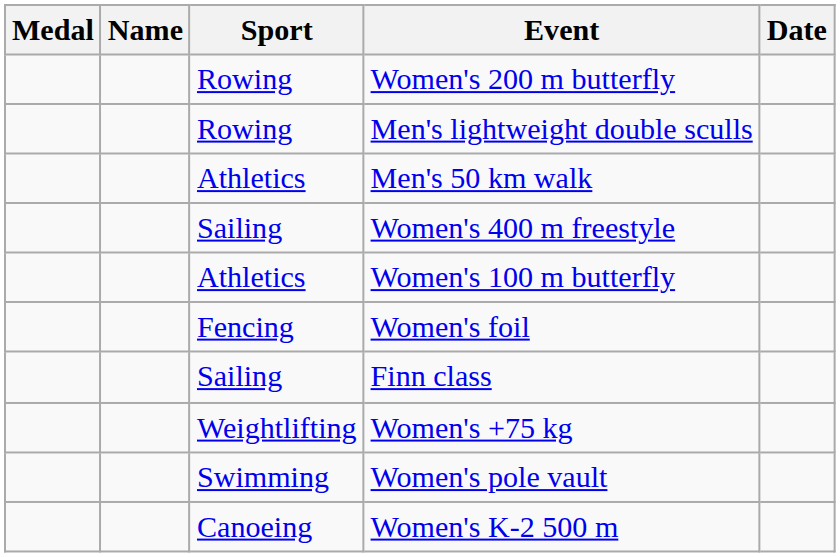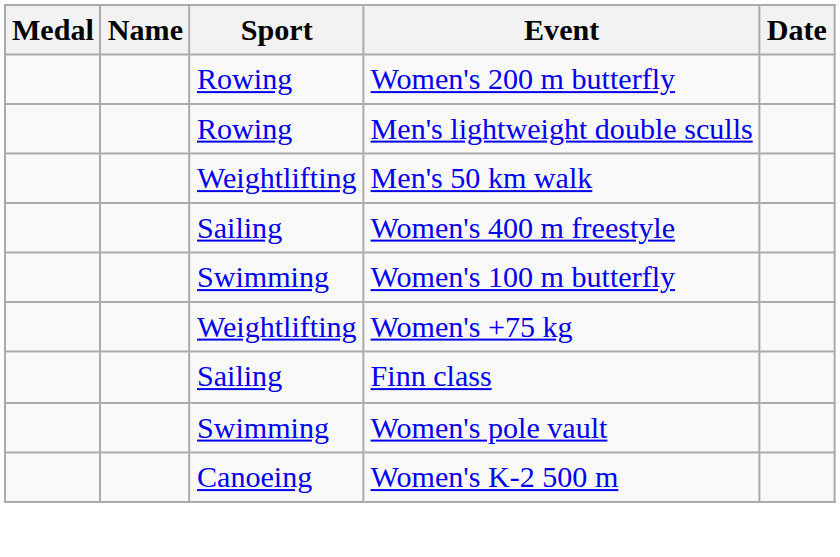 <table class="wikitable sortable" style="font-size:95%">
 <tr>
 <th>Medal</th>
 <th>Name</th>
 <th>Sport</th>
 <th>Event</th>
 <th>Date</th>
 </tr>
 <tr>
 <td></td>
 <td></td>
 <td><a href='#'>Rowing</a></td>
 <td><a href='#'>Women's 200 m butterfly</a></td>
 <td></td>
 </tr>
 <tr>
 <td></td>
 <td><br></td>
 <td><a href='#'>Rowing</a></td>
 <td><a href='#'>Men's lightweight double sculls</a></td>
 <td></td>
 </tr>
 <tr>
 <td></td>
 <td></td>
-<td><a href='#'>Athletics</a></td>
+<td><a href='#'>Weightlifting</a></td>
 <td><a href='#'>Men's 50 km walk</a></td>
 <td></td>
 </tr>
 <tr>
 <td></td>
 <td></td>
 <td><a href='#'>Sailing</a></td>
 <td><a href='#'>Women's 400 m freestyle</a></td>
 <td></td>
 </tr>
 <tr>
 <td></td>
 <td></td>
-<td><a href='#'>Athletics</a></td>
+<td><a href='#'>Swimming</a></td>
 <td><a href='#'>Women's 100 m butterfly</a></td>
 <td></td>
 </tr>
 <tr>
 <td></td>
 <td></td>
-<td><a href='#'>Fencing</a></td>
-<td><a href='#'>Women's foil</a></td>
+<td><a href='#'>Weightlifting</a></td>
+<td><a href='#'>Women's +75 kg</a></td>
 <td></td>
 </tr>
 <tr>
 <td></td>
 <td></td>
 <td><a href='#'>Sailing</a></td>
 <td><a href='#'>Finn class</a></td>
-<td></td>
-</tr>
-<tr>
-<td></td>
-<td></td>
-<td><a href='#'>Weightlifting</a></td>
-<td><a href='#'>Women's +75 kg</a></td>
 <td></td>
 </tr>
 <tr>
 <td></td>
 <td></td>
 <td><a href='#'>Swimming</a></td>
 <td><a href='#'>Women's pole vault</a></td>
 <td></td>
 </tr>
 <tr>
 <td></td>
 <td><br></td>
 <td><a href='#'>Canoeing</a></td>
 <td><a href='#'>Women's K-2 500 m</a></td>
 <td></td>
 </tr>
 </table>
